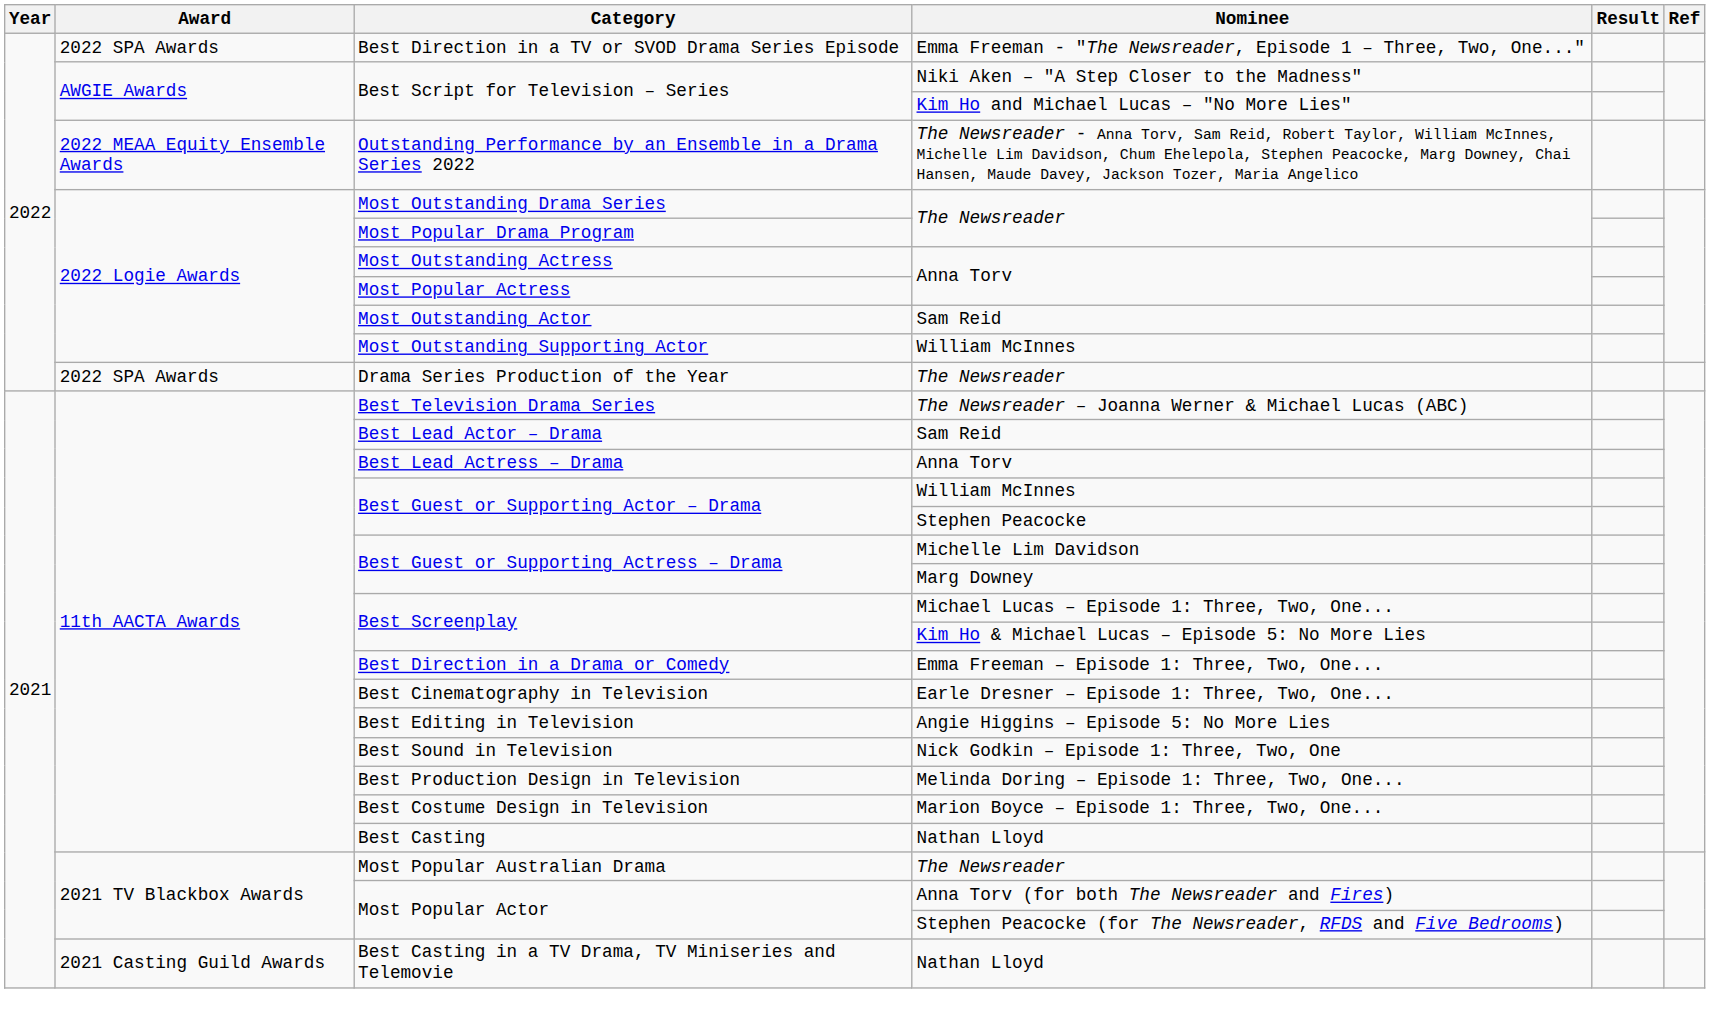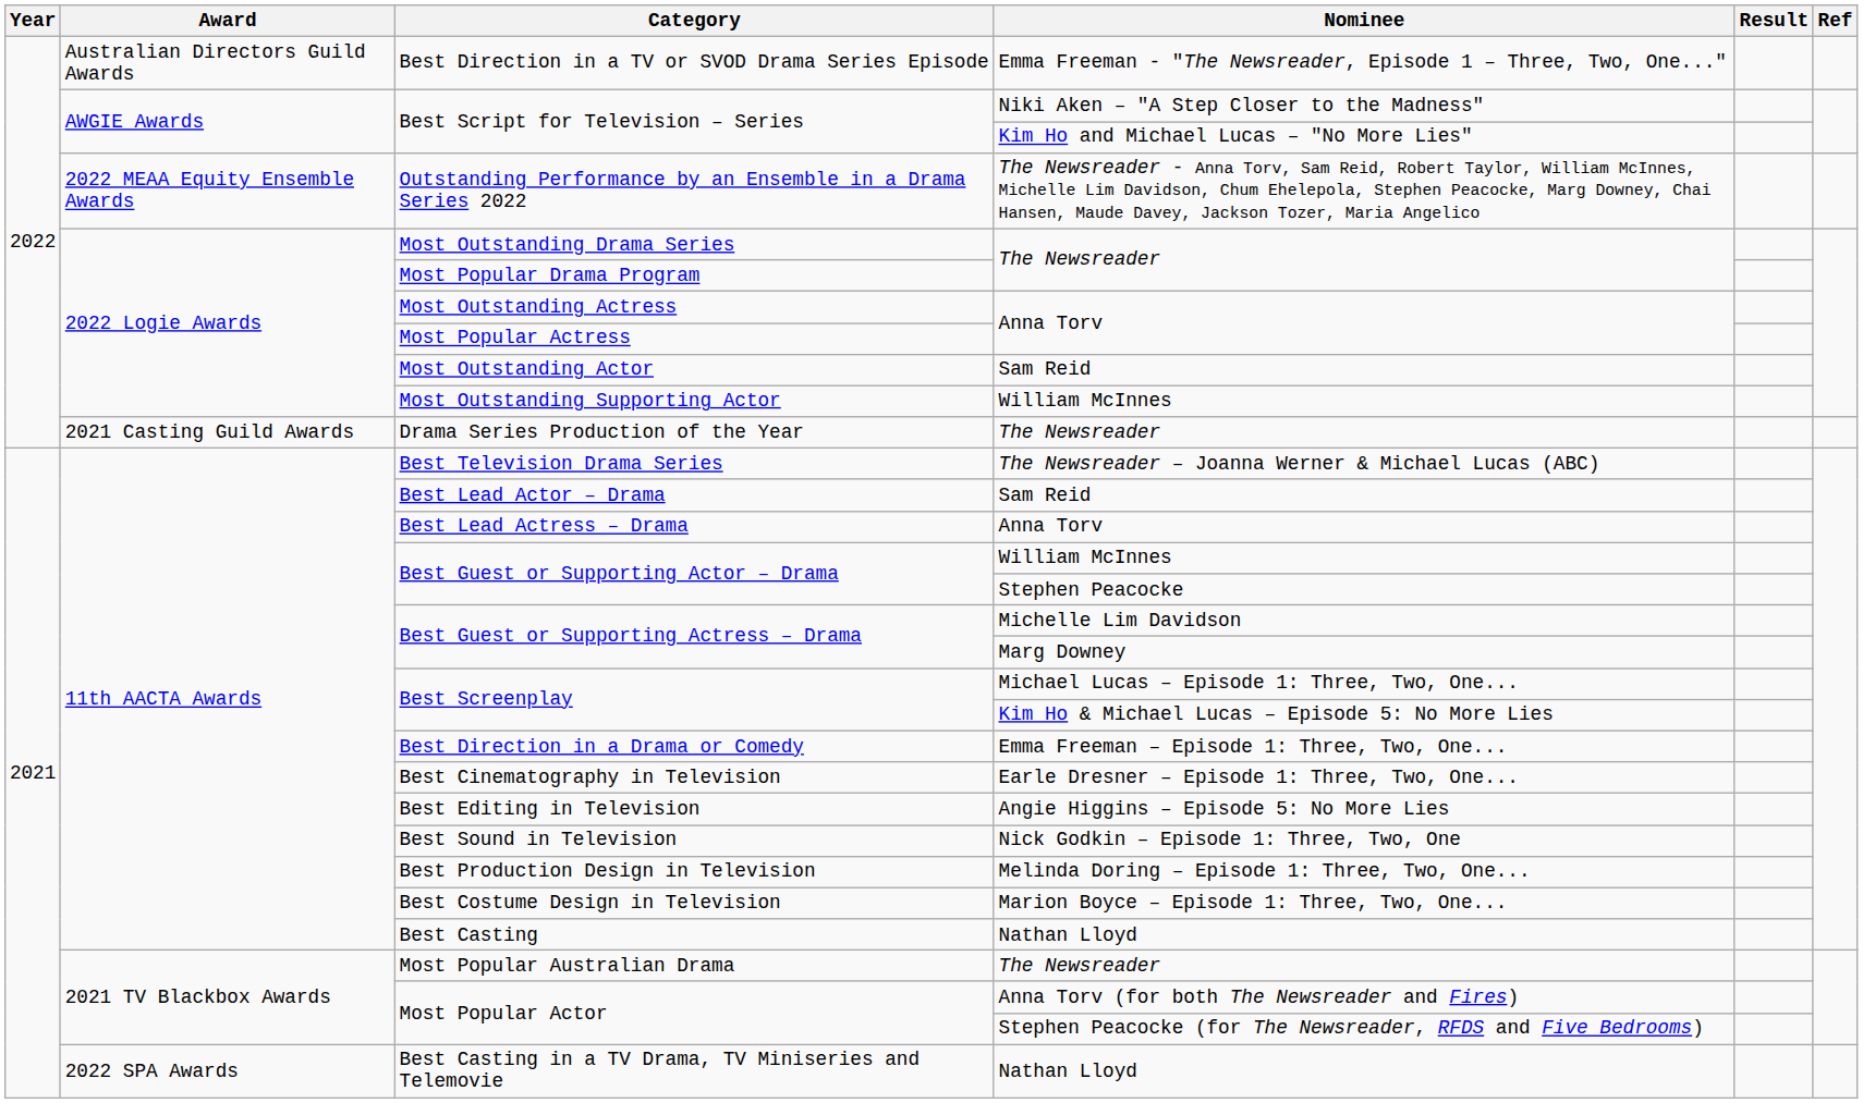 <table class="wikitable">
 <tr>
 <th>Year</th>
 <th>Award</th>
 <th>Category</th>
 <th width=40%>Nominee</th>
 <th>Result</th>
 <th>Ref</th>
 </tr>
 <tr>
 <td rowspan="11">2022</td>
-<td>2022 SPA Awards</td>
+<td>Australian Directors Guild Awards</td>
 <td>Best Direction in a TV or SVOD Drama Series Episode</td>
 <td>Emma Freeman - "<em>The Newsreader</em>, Episode 1 – Three, Two, One..."</td>
 <td></td>
 <td><br></td>
 </tr>
 <tr>
 <td rowspan="2"><a href='#'>AWGIE Awards</a></td>
 <td rowspan="2">Best Script for Television – Series</td>
 <td>Niki Aken – "A Step Closer to the Madness"</td>
 <td></td>
 <td rowspan="2"><br></td>
 </tr>
 <tr>
 <td><a href='#'>Kim Ho</a> and Michael Lucas – "No More Lies"</td>
 <td></td>
 </tr>
 <tr>
 <td><a href='#'>2022 MEAA Equity Ensemble Awards</a></td>
 <td><a href='#'>Outstanding Performance by an Ensemble in a Drama Series</a> 2022</td>
 <td><em>The Newsreader</em> - <small>Anna Torv, Sam Reid, Robert Taylor, William McInnes, Michelle Lim Davidson, Chum Ehelepola, Stephen Peacocke, Marg Downey, Chai Hansen, Maude Davey, Jackson Tozer, Maria Angelico</small></td>
 <td></td>
 <td><br></td>
 </tr>
 <tr>
 <td rowspan=6><a href='#'>2022 Logie Awards</a></td>
 <td><a href='#'>Most Outstanding Drama Series</a></td>
 <td rowspan=2><em>The Newsreader</em></td>
 <td></td>
 <td rowspan=6></td>
 </tr>
 <tr>
 <td><a href='#'>Most Popular Drama Program</a></td>
 <td></td>
 </tr>
 <tr>
 <td><a href='#'>Most Outstanding Actress</a></td>
 <td rowspan=2>Anna Torv</td>
 <td></td>
 </tr>
 <tr>
 <td><a href='#'>Most Popular Actress</a></td>
 <td></td>
 </tr>
 <tr>
 <td><a href='#'>Most Outstanding Actor</a></td>
 <td>Sam Reid</td>
 <td></td>
 </tr>
 <tr>
 <td><a href='#'>Most Outstanding Supporting Actor</a></td>
 <td>William McInnes</td>
 <td></td>
 </tr>
 <tr>
-<td>2022 SPA Awards</td>
+<td>2021 Casting Guild Awards</td>
 <td>Drama Series Production of the Year</td>
 <td><em>The Newsreader</em></td>
 <td></td>
 <td></td>
 </tr>
 <tr>
 <td rowspan="20">2021</td>
 <td rowspan="16"><a href='#'>11th AACTA Awards</a></td>
 <td><a href='#'>Best Television Drama Series</a></td>
 <td><em>The Newsreader</em> – Joanna Werner & Michael Lucas (ABC)</td>
 <td></td>
 <td rowspan="16"><br></td>
 </tr>
 <tr>
 <td><a href='#'>Best Lead Actor – Drama</a></td>
 <td>Sam Reid</td>
 <td></td>
 </tr>
 <tr>
 <td><a href='#'>Best Lead Actress – Drama</a></td>
 <td>Anna Torv</td>
 <td></td>
 </tr>
 <tr>
 <td rowspan="2"><a href='#'>Best Guest or Supporting Actor – Drama</a></td>
 <td>William McInnes</td>
 <td></td>
 </tr>
 <tr>
 <td>Stephen Peacocke</td>
 <td></td>
 </tr>
 <tr>
 <td rowspan="2"><a href='#'>Best Guest or Supporting Actress – Drama</a></td>
 <td>Michelle Lim Davidson</td>
 <td></td>
 </tr>
 <tr>
 <td>Marg Downey</td>
 <td></td>
 </tr>
 <tr>
 <td rowspan="2"><a href='#'>Best Screenplay</a></td>
 <td>Michael Lucas – Episode 1: Three, Two, One...</td>
 <td></td>
 </tr>
 <tr>
 <td><a href='#'>Kim Ho</a> & Michael Lucas – Episode 5: No More Lies</td>
 <td></td>
 </tr>
 <tr>
 <td><a href='#'>Best Direction in a Drama or Comedy</a></td>
 <td>Emma Freeman – Episode 1: Three, Two, One...</td>
 <td></td>
 </tr>
 <tr>
 <td>Best Cinematography in Television</td>
 <td>Earle Dresner – Episode 1: Three, Two, One...</td>
 <td></td>
 </tr>
 <tr>
 <td>Best Editing in Television</td>
 <td>Angie Higgins – Episode 5: No More Lies</td>
 <td></td>
 </tr>
 <tr>
 <td>Best Sound in Television</td>
 <td>Nick Godkin – Episode 1: Three, Two, One</td>
 <td></td>
 </tr>
 <tr>
 <td>Best Production Design in Television</td>
 <td>Melinda Doring – Episode 1: Three, Two, One...</td>
 <td></td>
 </tr>
 <tr>
 <td>Best Costume Design in Television</td>
 <td>Marion Boyce – Episode 1: Three, Two, One...</td>
 <td></td>
 </tr>
 <tr>
 <td>Best Casting</td>
 <td>Nathan Lloyd</td>
 <td></td>
 </tr>
 <tr>
 <td rowspan=3>2021 TV Blackbox Awards</td>
 <td>Most Popular Australian Drama</td>
 <td><em>The Newsreader</em></td>
 <td></td>
 <td rowspan=3></td>
 </tr>
 <tr>
 <td rowspan=2>Most Popular Actor</td>
 <td>Anna Torv (for both <em>The Newsreader</em> and <em><a href='#'>Fires</a></em>)</td>
 <td></td>
 </tr>
 <tr>
 <td>Stephen Peacocke (for <em>The Newsreader</em>, <em><a href='#'>RFDS</a></em> and <em><a href='#'>Five Bedrooms</a></em>)</td>
 <td></td>
 </tr>
 <tr>
-<td>2021 Casting Guild Awards</td>
+<td>2022 SPA Awards</td>
 <td>Best Casting in a TV Drama, TV Miniseries and Telemovie</td>
 <td>Nathan Lloyd</td>
 <td></td>
 <td></td>
 </tr>
 </table>
